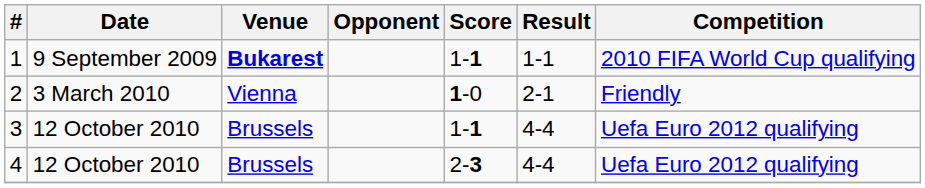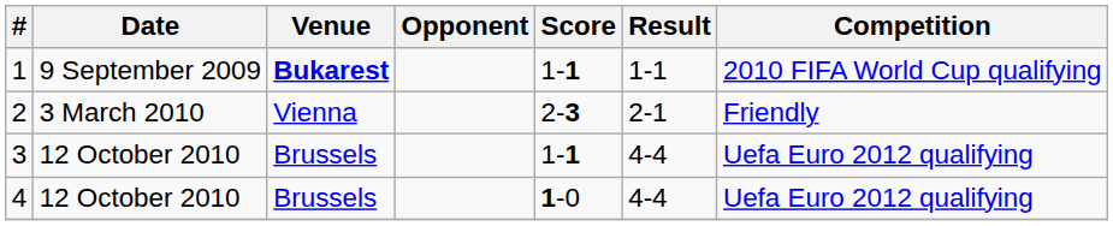 <table class="wikitable">
 <tr>
 <th>#</th>
 <th>Date</th>
 <th>Venue</th>
 <th>Opponent</th>
 <th>Score</th>
 <th>Result</th>
 <th>Competition</th>
 </tr>
 <tr>
 <td>1</td>
 <td>9 September 2009</td>
 <td><strong><a href='#'>Bukarest</a></strong></td>
 <td></td>
 <td>1-<strong>1</strong></td>
 <td>1-1</td>
 <td><a href='#'>2010 FIFA World Cup qualifying</a></td>
 </tr>
 <tr>
 <td>2</td>
 <td>3 March 2010</td>
 <td><a href='#'>Vienna</a></td>
 <td></td>
-<td><strong>1</strong>-0</td>
+<td>2-<strong>3</strong></td>
 <td>2-1</td>
 <td><a href='#'>Friendly</a></td>
 </tr>
 <tr>
 <td>3</td>
 <td>12 October 2010</td>
 <td><a href='#'>Brussels</a></td>
 <td></td>
 <td>1-<strong>1</strong></td>
 <td>4-4</td>
 <td><a href='#'>Uefa Euro 2012 qualifying</a></td>
 </tr>
 <tr>
 <td>4</td>
 <td>12 October 2010</td>
 <td><a href='#'>Brussels</a></td>
 <td></td>
-<td>2-<strong>3</strong></td>
+<td><strong>1</strong>-0</td>
 <td>4-4</td>
 <td><a href='#'>Uefa Euro 2012 qualifying</a></td>
 </tr>
 <tr>
 </tr>
 </table>
